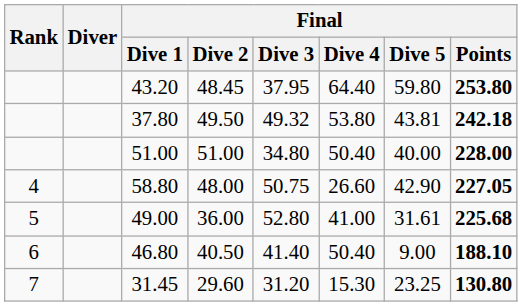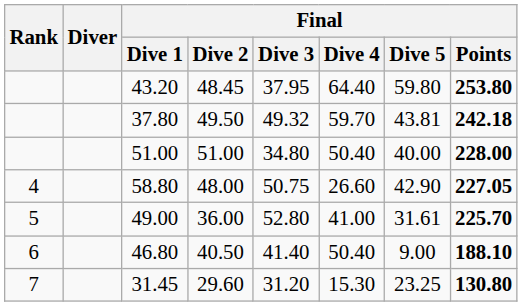 <table class="wikitable sortable"  style="text-align:center">
 <tr>
 <th rowspan="2" data-sort-type=number>Rank</th>
 <th rowspan="2">Diver</th>
 <th colspan="7">Final</th>
 </tr>
 <tr>
 <th>Dive 1</th>
 <th>Dive 2</th>
 <th>Dive 3</th>
 <th>Dive 4</th>
 <th>Dive 5</th>
 <th>Points</th>
 </tr>
 <tr>
 <td></td>
 <td align="left"></td>
 <td>43.20</td>
 <td>48.45</td>
 <td>37.95</td>
 <td>64.40</td>
 <td>59.80</td>
 <td><strong>253.80</strong></td>
 </tr>
 <tr>
 <td></td>
 <td align="left"></td>
 <td>37.80</td>
 <td>49.50</td>
 <td>49.32</td>
-<td>53.80</td>
+<td>59.70</td>
 <td>43.81</td>
 <td><strong>242.18</strong></td>
 </tr>
 <tr>
 <td></td>
 <td align="left"></td>
 <td>51.00</td>
 <td>51.00</td>
 <td>34.80</td>
 <td>50.40</td>
 <td>40.00</td>
 <td><strong>228.00</strong></td>
 </tr>
 <tr>
 <td>4</td>
 <td align="left"></td>
 <td>58.80</td>
 <td>48.00</td>
 <td>50.75</td>
 <td>26.60</td>
 <td>42.90</td>
 <td><strong>227.05</strong></td>
 </tr>
 <tr>
 <td>5</td>
 <td align="left"></td>
 <td>49.00</td>
 <td>36.00</td>
 <td>52.80</td>
 <td>41.00</td>
 <td>31.61</td>
-<td><strong>225.68</strong></td>
+<td><strong>225.70</strong></td>
 </tr>
 <tr>
 <td>6</td>
 <td align="left"></td>
 <td>46.80</td>
 <td>40.50</td>
 <td>41.40</td>
 <td>50.40</td>
 <td>9.00</td>
 <td><strong>188.10</strong></td>
 </tr>
 <tr>
 <td>7</td>
 <td align="left"></td>
 <td>31.45</td>
 <td>29.60</td>
 <td>31.20</td>
 <td>15.30</td>
 <td>23.25</td>
 <td><strong>130.80</strong></td>
 </tr>
 </table>
